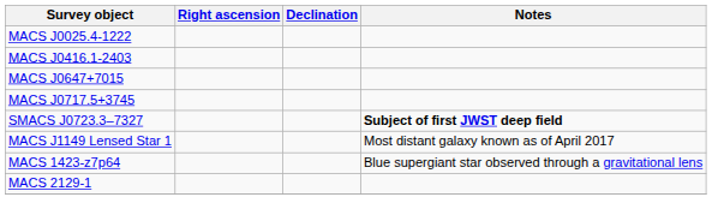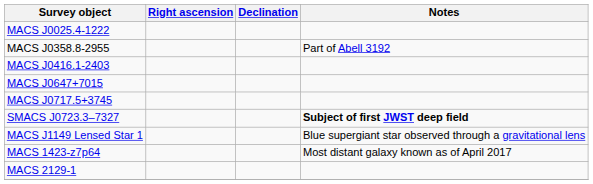 <table class="wikitable sortable">
 <tr>
 <th>Survey object</th>
 <th><a href='#'>Right ascension</a></th>
 <th><a href='#'>Declination</a></th>
 <th>Notes</th>
 </tr>
 <tr>
 <td><a href='#'>MACS J0025.4-1222</a></td>
 <td></td>
 <td></td>
 <td></td>
+</tr>
+<tr>
+<td>MACS J0358.8-2955</td>
+<td></td>
+<td></td>
+<td>Part of <a href='#'>Abell 3192</a></td>
 </tr>
 <tr>
 <td><a href='#'>MACS J0416.1-2403</a></td>
 <td></td>
 <td></td>
 <td></td>
 </tr>
 <tr>
 <td><a href='#'>MACS J0647+7015</a></td>
 <td></td>
 <td></td>
 <td></td>
 </tr>
 <tr>
 <td><a href='#'>MACS J0717.5+3745</a></td>
 <td></td>
 <td></td>
 <td></td>
 </tr>
 <tr>
 <td><a href='#'>SMACS J0723.3–7327</a></td>
 <td></td>
 <td></td>
 <td><strong>Subject of first <a href='#'>JWST</a> deep field</strong></td>
 </tr>
 <tr>
 <td><a href='#'>MACS J1149 Lensed Star 1</a></td>
 <td></td>
 <td></td>
-<td>Most distant galaxy known as of April 2017</td>
+<td>Blue supergiant star observed through a <a href='#'>gravitational lens</a></td>
 </tr>
 <tr>
 <td><a href='#'>MACS 1423-z7p64</a></td>
 <td></td>
 <td></td>
-<td>Blue supergiant star observed through a <a href='#'>gravitational lens</a></td>
+<td>Most distant galaxy known as of April 2017</td>
 </tr>
 <tr>
 <td><a href='#'>MACS 2129-1</a></td>
 <td></td>
 <td></td>
 <td></td>
 </tr>
 <tr>
 </tr>
 </table>
